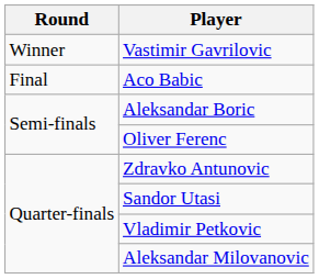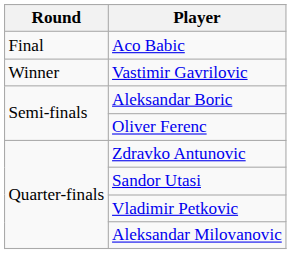 <table class="wikitable">
 <tr>
 <th>Round</th>
 <th>Player</th>
 </tr>
 <tr>
+<td rowspan="1">Final</td>
+<td> <a href='#'>Aco Babic</a></td>
+</tr>
+<tr>
 <td rowspan="1">Winner</td>
 <td> <a href='#'>Vastimir Gavrilovic</a></td>
-</tr>
-<tr>
-<td rowspan="1">Final</td>
-<td> <a href='#'>Aco Babic</a></td>
 </tr>
 <tr>
 <td rowspan="2">Semi-finals</td>
 <td> <a href='#'>Aleksandar Boric</a></td>
 </tr>
 <tr>
 <td> <a href='#'>Oliver Ferenc</a></td>
 </tr>
 <tr>
 <td rowspan="4">Quarter-finals</td>
 <td> <a href='#'>Zdravko Antunovic</a></td>
 </tr>
 <tr>
 <td> <a href='#'>Sandor Utasi</a></td>
 </tr>
 <tr>
 <td> <a href='#'>Vladimir Petkovic</a></td>
 </tr>
 <tr>
 <td> <a href='#'>Aleksandar Milovanovic</a></td>
 </tr>
 </table>
